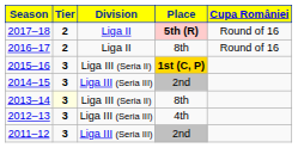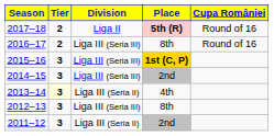 <table class="wikitable" style="text-align:center; font-size:90%">
 <tr>
 <th style="background:#FFFF00;color:#032c96;border:1px solid #032c96;">Season</th>
 <th style="background:#FFFF00;color:#032c96;border:1px solid #032c96;">Tier</th>
 <th style="background:#FFFF00;color:#032c96;border:1px solid #032c96;">Division</th>
 <th style="background:#FFFF00;color:#032c96;border:1px solid #032c96;">Place</th>
 <th style="background:#FFFF00;color:#032c96;border:1px solid #032c96;"><a href='#'>Cupa României</a></th>
 </tr>
 <tr>
 <td><a href='#'>2017–18</a></td>
 <td><strong>2</strong></td>
 <td><a href='#'>Liga II</a></td>
 <td align=center bgcolor=#FFCCCC><strong>5th (R)</strong></td>
 <td>Round of 16</td>
 </tr>
 <tr>
 <td><a href='#'>2016–17</a></td>
 <td><strong>2</strong></td>
-<td>Liga II</td>
+<td>Liga III <small>(Seria III)</small></td>
 <td>8th</td>
 <td>Round of 16</td>
 </tr>
 <tr>
 <td><a href='#'>2015–16</a></td>
 <td><strong>3</strong></td>
-<td>Liga III <small>(Seria II)</small></td>
+<td><a href='#'>Liga III</a> <small>(Seria III)</small></td>
 <td align=center bgcolor=gold><strong>1st</strong> <strong>(C, P)</strong></td>
 <td></td>
 </tr>
 <tr>
 <td><a href='#'>2014–15</a></td>
 <td><strong>3</strong></td>
 <td><a href='#'>Liga III</a> <small>(Seria III)</small></td>
 <td align=center bgcolor=silver>2nd</td>
 <td></td>
 </tr>
 <tr>
 <td><a href='#'>2013–14</a></td>
 <td style="background: lightyellow;"><strong>3</strong></td>
 <td>Liga III <small>(Seria II)</small></td>
-<td>8th</td>
+<td>4th</td>
 <td></td>
 </tr>
 <tr>
 <td><a href='#'>2012–13</a></td>
 <td><strong>3</strong></td>
 <td>Liga III <small>(Seria III)</small></td>
-<td>4th</td>
+<td>8th</td>
 <td></td>
 </tr>
 <tr>
 <td><a href='#'>2011–12</a></td>
 <td><strong>3</strong></td>
-<td><a href='#'>Liga III</a> <small>(Seria III)</small></td>
+<td>Liga III <small>(Seria II)</small></td>
 <td align=center bgcolor=silver>2nd</td>
 <td></td>
 </tr>
 </table>
